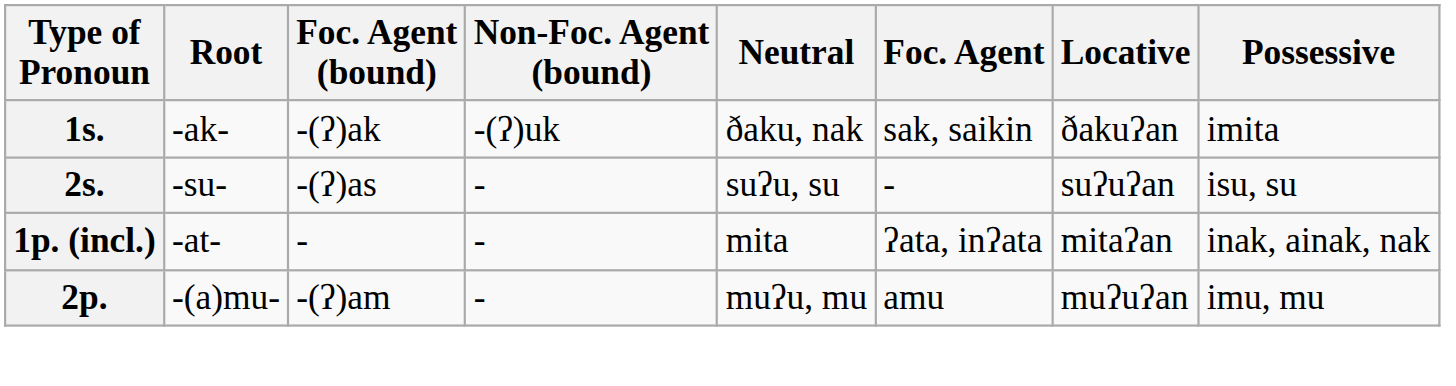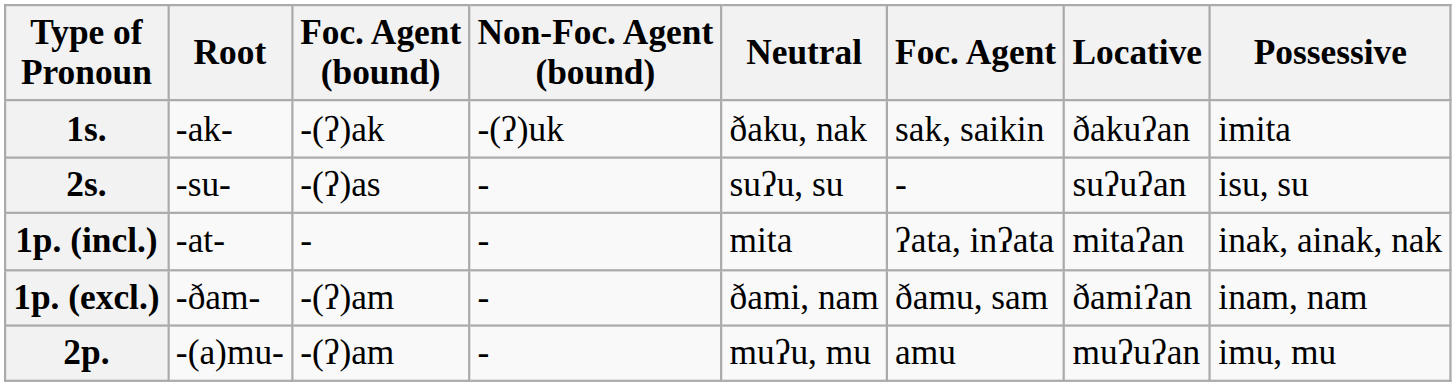 <table class="wikitable">
 <tr>
 <th>Type of<br> Pronoun</th>
 <th c=rt>Root</th>
 <th c=01>Foc. Agent<br>(bound)</th>
 <th c=02>Non-Foc. Agent<br>(bound)</th>
 <th c=03>Neutral</th>
 <th c=04>Foc. Agent</th>
 <th c=05>Locative</th>
 <th c=06>Possessive</th>
 </tr>
 <tr>
 <th>1s.</th>
 <td c=rt>-ak-</td>
 <td c=01>-(ʔ)ak</td>
 <td c=02>-(ʔ)uk</td>
 <td c=03>ðaku, nak</td>
 <td c=04>sak, saikin</td>
 <td c=05>ðakuʔan</td>
 <td c=06>imita</td>
 </tr>
 <tr>
 <th>2s.</th>
 <td c=rt>-su-</td>
 <td c=01>-(ʔ)as</td>
 <td c=02>-</td>
 <td c=03>suʔu, su</td>
 <td c=04>-</td>
 <td c=05>suʔuʔan</td>
 <td c=06>isu, su</td>
 </tr>
 <tr>
 <th>1p. (incl.)</th>
 <td c=rt>-at-</td>
 <td c=01>-</td>
 <td c=02>-</td>
 <td c=03>mita</td>
 <td c=04>ʔata, inʔata</td>
 <td c=05>mitaʔan</td>
 <td c=06>inak, ainak, nak</td>
 </tr>
 <tr>
+<th>1p. (excl.)</th>
+<td c=rt>-ðam-</td>
+<td c=01>-(ʔ)am</td>
+<td c=02>-</td>
+<td c=03>ðami, nam</td>
+<td c=04>ðamu, sam</td>
+<td c=05>ðamiʔan</td>
+<td c=06>inam, nam</td>
+</tr>
+<tr>
 <th>2p.</th>
 <td c=rt>-(a)mu-</td>
 <td c=01>-(ʔ)am</td>
 <td c=02>-</td>
 <td c=03>muʔu, mu</td>
 <td c=04>amu</td>
 <td c=05>muʔuʔan</td>
 <td c=06>imu, mu</td>
 </tr>
 </table>
